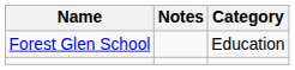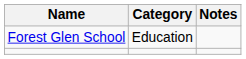 <table class="wikitable sortable">
 <tr>
 <th>Name</th>
+<th>Category</th>
 <th>Notes</th>
-<th>Category</th>
 </tr>
 <tr>
 <td><a href='#'>Forest Glen School</a></td>
+<td>Education</td>
 <td></td>
-<td>Education</td>
 </tr>
 <tr>
 <td></td>
 <td></td>
 <td></td>
 </tr>
 </table>
